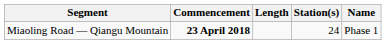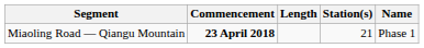 <table class="wikitable" style="border-collapse: collapse; text-align: right;">
 <tr>
 <th>Segment</th>
 <th>Commencement</th>
 <th>Length</th>
 <th>Station(s)</th>
 <th>Name</th>
 </tr>
 <tr>
 <td style="text-align: left;">Miaoling Road — Qiangu Mountain</td>
 <td><strong>23 April 2018</strong></td>
 <td></td>
-<td>24</td>
+<td>21</td>
 <td style="text-align: left;">Phase 1</td>
 </tr>
 </table>
